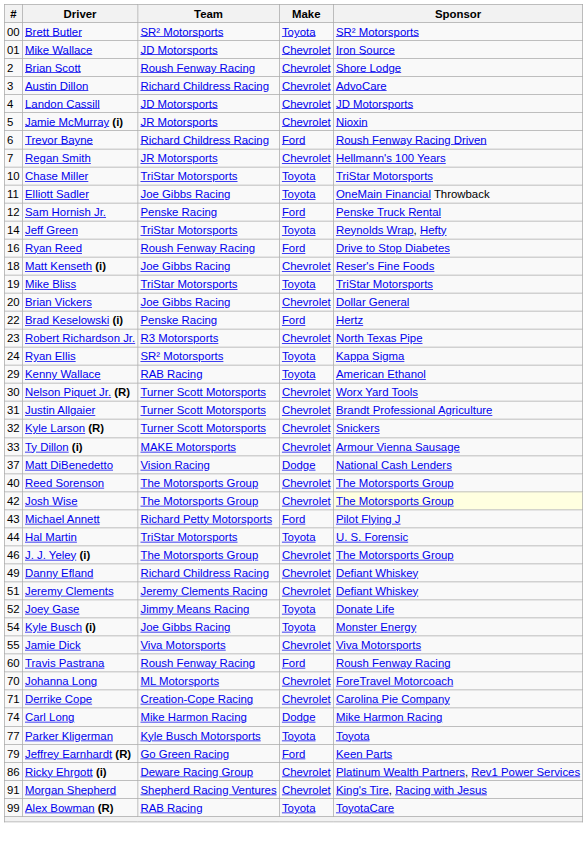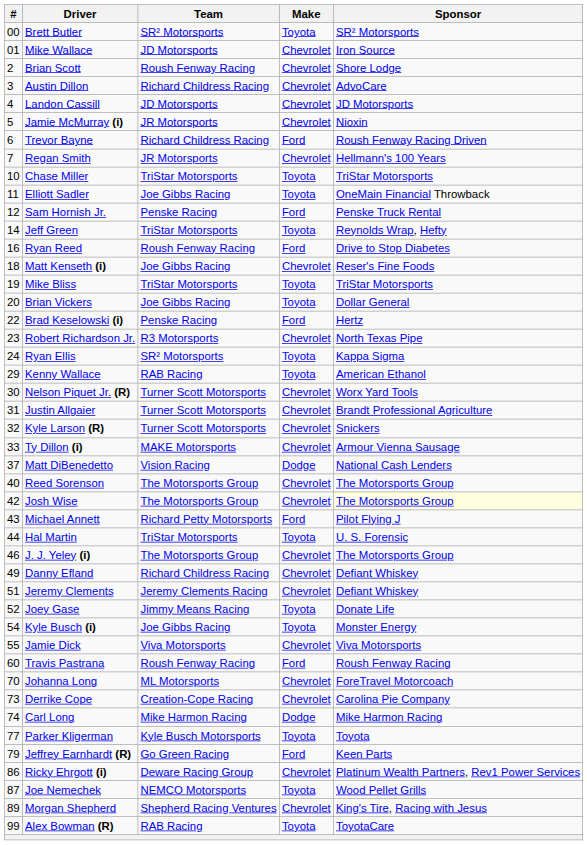 <table class="wikitable" style="font-size:95%">
 <tr>
 <th>#</th>
 <th>Driver</th>
 <th>Team</th>
 <th>Make</th>
 <th>Sponsor</th>
 </tr>
 <tr>
 <td>00</td>
 <td><a href='#'>Brett Butler</a></td>
 <td><a href='#'>SR² Motorsports</a></td>
 <td><a href='#'>Toyota</a></td>
 <td><a href='#'>SR² Motorsports</a></td>
 </tr>
 <tr>
 <td>01</td>
 <td><a href='#'>Mike Wallace</a></td>
 <td><a href='#'>JD Motorsports</a></td>
 <td><a href='#'>Chevrolet</a></td>
 <td><a href='#'>Iron Source</a></td>
 </tr>
 <tr>
 <td>2</td>
 <td><a href='#'>Brian Scott</a></td>
 <td><a href='#'>Roush Fenway Racing</a></td>
 <td><a href='#'>Chevrolet</a></td>
 <td><a href='#'>Shore Lodge</a></td>
 </tr>
 <tr>
 <td>3</td>
 <td><a href='#'>Austin Dillon</a></td>
 <td><a href='#'>Richard Childress Racing</a></td>
 <td><a href='#'>Chevrolet</a></td>
 <td><a href='#'>AdvoCare</a></td>
 </tr>
 <tr>
 <td>4</td>
 <td><a href='#'>Landon Cassill</a></td>
 <td><a href='#'>JD Motorsports</a></td>
 <td><a href='#'>Chevrolet</a></td>
 <td><a href='#'>JD Motorsports</a></td>
 </tr>
 <tr>
 <td>5</td>
 <td><a href='#'>Jamie McMurray</a> <strong>(i)</strong></td>
 <td><a href='#'>JR Motorsports</a></td>
 <td><a href='#'>Chevrolet</a></td>
 <td><a href='#'>Nioxin</a></td>
 </tr>
 <tr>
 <td>6</td>
 <td><a href='#'>Trevor Bayne</a></td>
 <td><a href='#'>Richard Childress Racing</a></td>
 <td><a href='#'>Ford</a></td>
 <td><a href='#'>Roush Fenway Racing Driven</a></td>
 </tr>
 <tr>
 <td>7</td>
 <td><a href='#'>Regan Smith</a></td>
 <td><a href='#'>JR Motorsports</a></td>
 <td><a href='#'>Chevrolet</a></td>
 <td><a href='#'>Hellmann's 100 Years</a></td>
 </tr>
 <tr>
 <td>10</td>
 <td><a href='#'>Chase Miller</a></td>
 <td><a href='#'>TriStar Motorsports</a></td>
 <td><a href='#'>Toyota</a></td>
 <td><a href='#'>TriStar Motorsports</a></td>
 </tr>
 <tr>
 <td>11</td>
 <td><a href='#'>Elliott Sadler</a></td>
 <td><a href='#'>Joe Gibbs Racing</a></td>
 <td><a href='#'>Toyota</a></td>
 <td><a href='#'>OneMain Financial</a> Throwback</td>
 </tr>
 <tr>
 <td>12</td>
 <td><a href='#'>Sam Hornish Jr.</a></td>
 <td><a href='#'>Penske Racing</a></td>
 <td><a href='#'>Ford</a></td>
 <td><a href='#'>Penske Truck Rental</a></td>
 </tr>
 <tr>
 <td>14</td>
 <td><a href='#'>Jeff Green</a></td>
 <td><a href='#'>TriStar Motorsports</a></td>
 <td><a href='#'>Toyota</a></td>
 <td><a href='#'>Reynolds Wrap</a>, <a href='#'>Hefty</a></td>
 </tr>
 <tr>
 <td>16</td>
 <td><a href='#'>Ryan Reed</a></td>
 <td><a href='#'>Roush Fenway Racing</a></td>
 <td><a href='#'>Ford</a></td>
 <td><a href='#'>Drive to Stop Diabetes</a></td>
 </tr>
 <tr>
 <td>18</td>
 <td><a href='#'>Matt Kenseth</a> <strong>(i)</strong></td>
 <td><a href='#'>Joe Gibbs Racing</a></td>
 <td><a href='#'>Chevrolet</a></td>
 <td><a href='#'>Reser's Fine Foods</a></td>
 </tr>
 <tr>
 <td>19</td>
 <td><a href='#'>Mike Bliss</a></td>
 <td><a href='#'>TriStar Motorsports</a></td>
 <td><a href='#'>Toyota</a></td>
 <td><a href='#'>TriStar Motorsports</a></td>
 </tr>
 <tr>
 <td>20</td>
 <td><a href='#'>Brian Vickers</a></td>
 <td><a href='#'>Joe Gibbs Racing</a></td>
-<td><a href='#'>Chevrolet</a></td>
+<td><a href='#'>Toyota</a></td>
 <td><a href='#'>Dollar General</a></td>
 </tr>
 <tr>
 <td>22</td>
 <td><a href='#'>Brad Keselowski</a> <strong>(i)</strong></td>
 <td><a href='#'>Penske Racing</a></td>
 <td><a href='#'>Ford</a></td>
 <td><a href='#'>Hertz</a></td>
 </tr>
 <tr>
 <td>23</td>
 <td><a href='#'>Robert Richardson Jr.</a></td>
 <td><a href='#'>R3 Motorsports</a></td>
 <td><a href='#'>Chevrolet</a></td>
 <td><a href='#'>North Texas Pipe</a></td>
 </tr>
 <tr>
 <td>24</td>
 <td><a href='#'>Ryan Ellis</a></td>
 <td><a href='#'>SR² Motorsports</a></td>
 <td><a href='#'>Toyota</a></td>
 <td><a href='#'>Kappa Sigma</a></td>
 </tr>
 <tr>
 <td>29</td>
 <td><a href='#'>Kenny Wallace</a></td>
 <td><a href='#'>RAB Racing</a></td>
 <td><a href='#'>Toyota</a></td>
 <td><a href='#'>American Ethanol</a></td>
 </tr>
 <tr>
 <td>30</td>
 <td><a href='#'>Nelson Piquet Jr.</a> <strong>(R)</strong></td>
 <td><a href='#'>Turner Scott Motorsports</a></td>
 <td><a href='#'>Chevrolet</a></td>
 <td><a href='#'>Worx Yard Tools</a></td>
 </tr>
 <tr>
 <td>31</td>
 <td><a href='#'>Justin Allgaier</a></td>
 <td><a href='#'>Turner Scott Motorsports</a></td>
 <td><a href='#'>Chevrolet</a></td>
 <td><a href='#'>Brandt Professional Agriculture</a></td>
 </tr>
 <tr>
 <td>32</td>
 <td><a href='#'>Kyle Larson</a> <strong>(R)</strong></td>
 <td><a href='#'>Turner Scott Motorsports</a></td>
 <td><a href='#'>Chevrolet</a></td>
 <td><a href='#'>Snickers</a></td>
 </tr>
 <tr>
 <td>33</td>
 <td><a href='#'>Ty Dillon</a> <strong>(i)</strong></td>
 <td><a href='#'>MAKE Motorsports</a></td>
 <td><a href='#'>Chevrolet</a></td>
 <td><a href='#'>Armour Vienna Sausage</a></td>
 </tr>
 <tr>
 <td>37</td>
 <td><a href='#'>Matt DiBenedetto</a></td>
 <td><a href='#'>Vision Racing</a></td>
 <td><a href='#'>Dodge</a></td>
 <td><a href='#'>National Cash Lenders</a></td>
 </tr>
 <tr>
 <td>40</td>
 <td><a href='#'>Reed Sorenson</a></td>
 <td><a href='#'>The Motorsports Group</a></td>
 <td><a href='#'>Chevrolet</a></td>
 <td><a href='#'>The Motorsports Group</a></td>
 </tr>
 <tr>
 <td>42</td>
 <td><a href='#'>Josh Wise</a></td>
 <td><a href='#'>The Motorsports Group</a></td>
 <td><a href='#'>Chevrolet</a></td>
 <td style="background: lightyellow;"><a href='#'>The Motorsports Group</a></td>
 </tr>
 <tr>
 <td>43</td>
 <td><a href='#'>Michael Annett</a></td>
 <td><a href='#'>Richard Petty Motorsports</a></td>
 <td><a href='#'>Ford</a></td>
 <td><a href='#'>Pilot Flying J</a></td>
 </tr>
 <tr>
 <td>44</td>
 <td><a href='#'>Hal Martin</a></td>
 <td><a href='#'>TriStar Motorsports</a></td>
 <td><a href='#'>Toyota</a></td>
 <td><a href='#'>U. S. Forensic</a></td>
 </tr>
 <tr>
 <td>46</td>
 <td><a href='#'>J. J. Yeley</a> <strong>(i)</strong></td>
 <td><a href='#'>The Motorsports Group</a></td>
 <td><a href='#'>Chevrolet</a></td>
 <td><a href='#'>The Motorsports Group</a></td>
 </tr>
 <tr>
 <td>49</td>
 <td><a href='#'>Danny Efland</a></td>
 <td><a href='#'>Richard Childress Racing</a></td>
 <td><a href='#'>Chevrolet</a></td>
 <td><a href='#'>Defiant Whiskey</a></td>
 </tr>
 <tr>
 <td>51</td>
 <td><a href='#'>Jeremy Clements</a></td>
 <td><a href='#'>Jeremy Clements Racing</a></td>
 <td><a href='#'>Chevrolet</a></td>
 <td><a href='#'>Defiant Whiskey</a></td>
 </tr>
 <tr>
 <td>52</td>
 <td><a href='#'>Joey Gase</a></td>
 <td><a href='#'>Jimmy Means Racing</a></td>
 <td><a href='#'>Toyota</a></td>
 <td><a href='#'>Donate Life</a></td>
 </tr>
 <tr>
 <td>54</td>
 <td><a href='#'>Kyle Busch</a> <strong>(i)</strong></td>
 <td><a href='#'>Joe Gibbs Racing</a></td>
 <td><a href='#'>Toyota</a></td>
 <td><a href='#'>Monster Energy</a></td>
 </tr>
 <tr>
 <td>55</td>
 <td><a href='#'>Jamie Dick</a></td>
 <td><a href='#'>Viva Motorsports</a></td>
 <td><a href='#'>Chevrolet</a></td>
 <td><a href='#'>Viva Motorsports</a></td>
 </tr>
 <tr>
 <td>60</td>
 <td><a href='#'>Travis Pastrana</a></td>
 <td><a href='#'>Roush Fenway Racing</a></td>
 <td><a href='#'>Ford</a></td>
 <td><a href='#'>Roush Fenway Racing</a></td>
 </tr>
 <tr>
 <td>70</td>
 <td><a href='#'>Johanna Long</a></td>
 <td><a href='#'>ML Motorsports</a></td>
 <td><a href='#'>Chevrolet</a></td>
 <td><a href='#'>ForeTravel Motorcoach</a></td>
 </tr>
 <tr>
-<td>71</td>
+<td>73</td>
 <td><a href='#'>Derrike Cope</a></td>
 <td><a href='#'>Creation-Cope Racing</a></td>
 <td><a href='#'>Chevrolet</a></td>
 <td><a href='#'>Carolina Pie Company</a></td>
 </tr>
 <tr>
 <td>74</td>
 <td><a href='#'>Carl Long</a></td>
 <td><a href='#'>Mike Harmon Racing</a></td>
 <td><a href='#'>Dodge</a></td>
 <td><a href='#'>Mike Harmon Racing</a></td>
 </tr>
 <tr>
 <td>77</td>
 <td><a href='#'>Parker Kligerman</a></td>
 <td><a href='#'>Kyle Busch Motorsports</a></td>
 <td><a href='#'>Toyota</a></td>
 <td><a href='#'>Toyota</a></td>
 </tr>
 <tr>
 <td>79</td>
 <td><a href='#'>Jeffrey Earnhardt</a> <strong>(R)</strong></td>
 <td><a href='#'>Go Green Racing</a></td>
 <td><a href='#'>Ford</a></td>
 <td><a href='#'>Keen Parts</a></td>
 </tr>
 <tr>
 <td>86</td>
 <td><a href='#'>Ricky Ehrgott</a> <strong>(i)</strong></td>
 <td><a href='#'>Deware Racing Group</a></td>
 <td><a href='#'>Chevrolet</a></td>
 <td><a href='#'>Platinum Wealth Partners</a>, <a href='#'>Rev1 Power Services</a></td>
 </tr>
 <tr>
-<td>91</td>
+<td>87</td>
+<td><a href='#'>Joe Nemechek</a></td>
+<td><a href='#'>NEMCO Motorsports</a></td>
+<td><a href='#'>Toyota</a></td>
+<td><a href='#'>Wood Pellet Grills</a></td>
+</tr>
+<tr>
+<td>89</td>
 <td><a href='#'>Morgan Shepherd</a></td>
 <td><a href='#'>Shepherd Racing Ventures</a></td>
 <td><a href='#'>Chevrolet</a></td>
 <td><a href='#'>King's Tire</a>, <a href='#'>Racing with Jesus</a></td>
 </tr>
 <tr>
 <td>99</td>
 <td><a href='#'>Alex Bowman</a> <strong>(R)</strong></td>
 <td><a href='#'>RAB Racing</a></td>
 <td><a href='#'>Toyota</a></td>
 <td><a href='#'>ToyotaCare</a></td>
 </tr>
 <tr>
 <th colspan="5"></th>
 </tr>
 </table>
